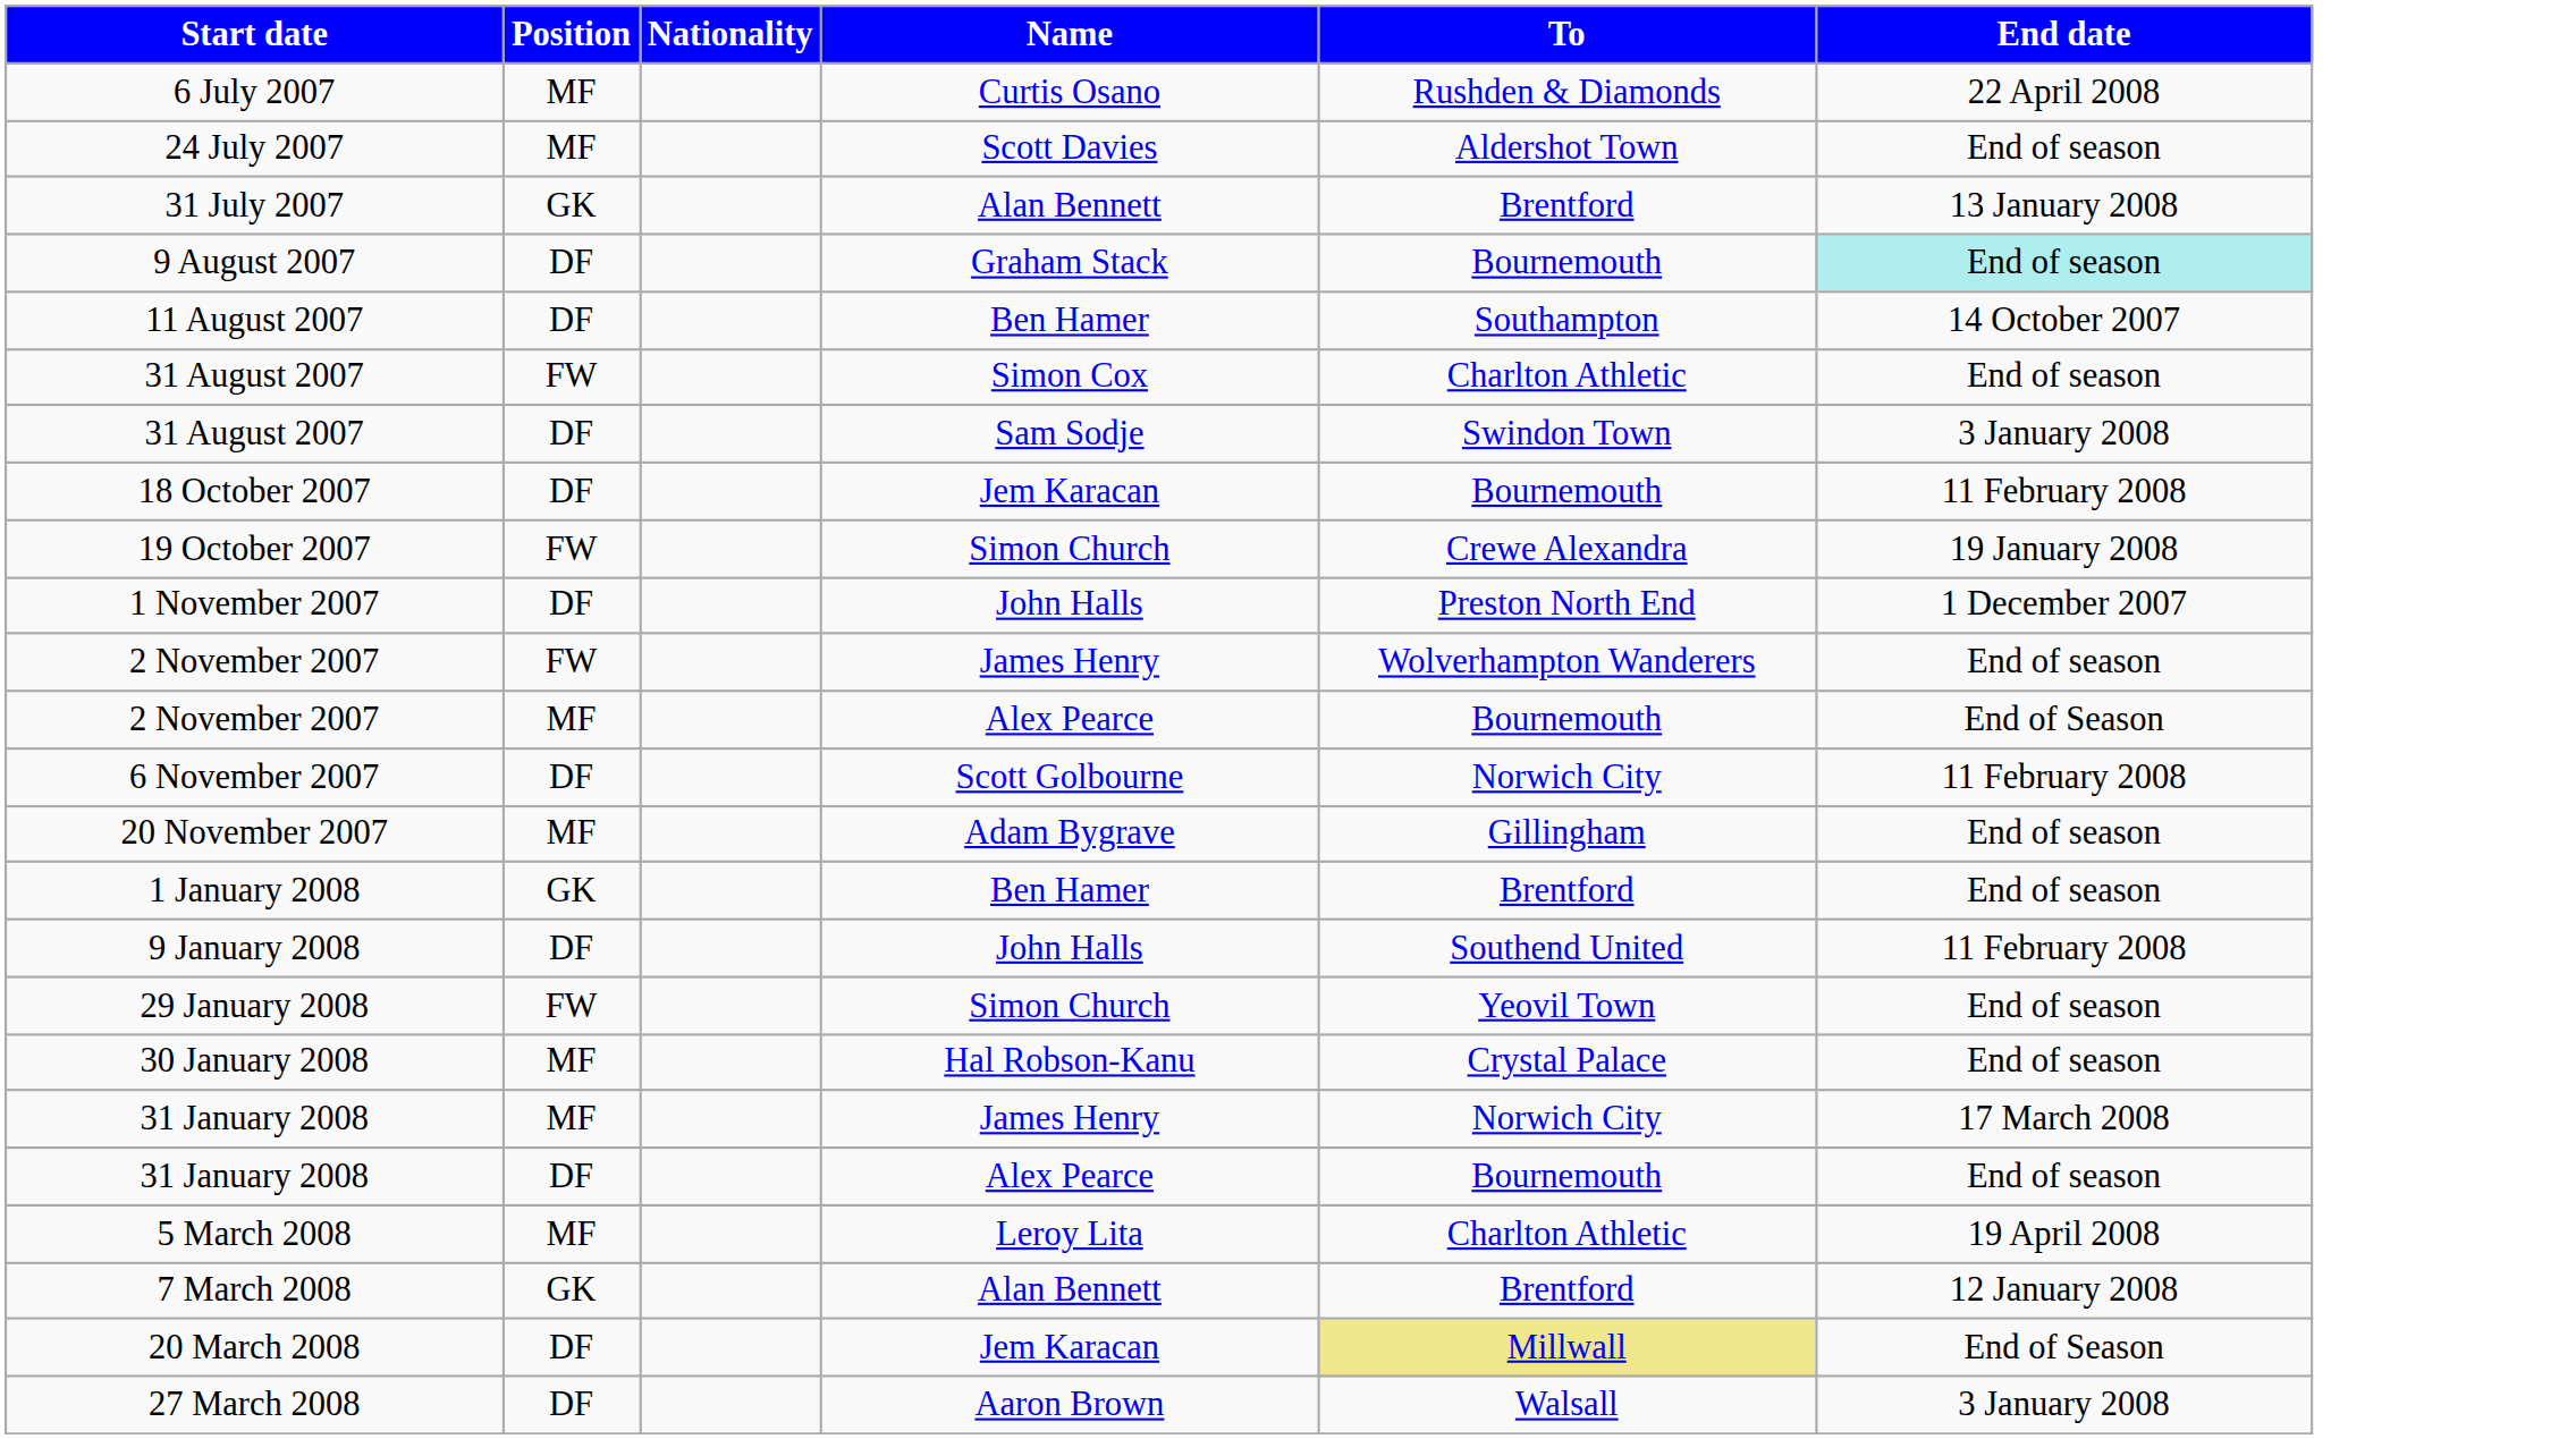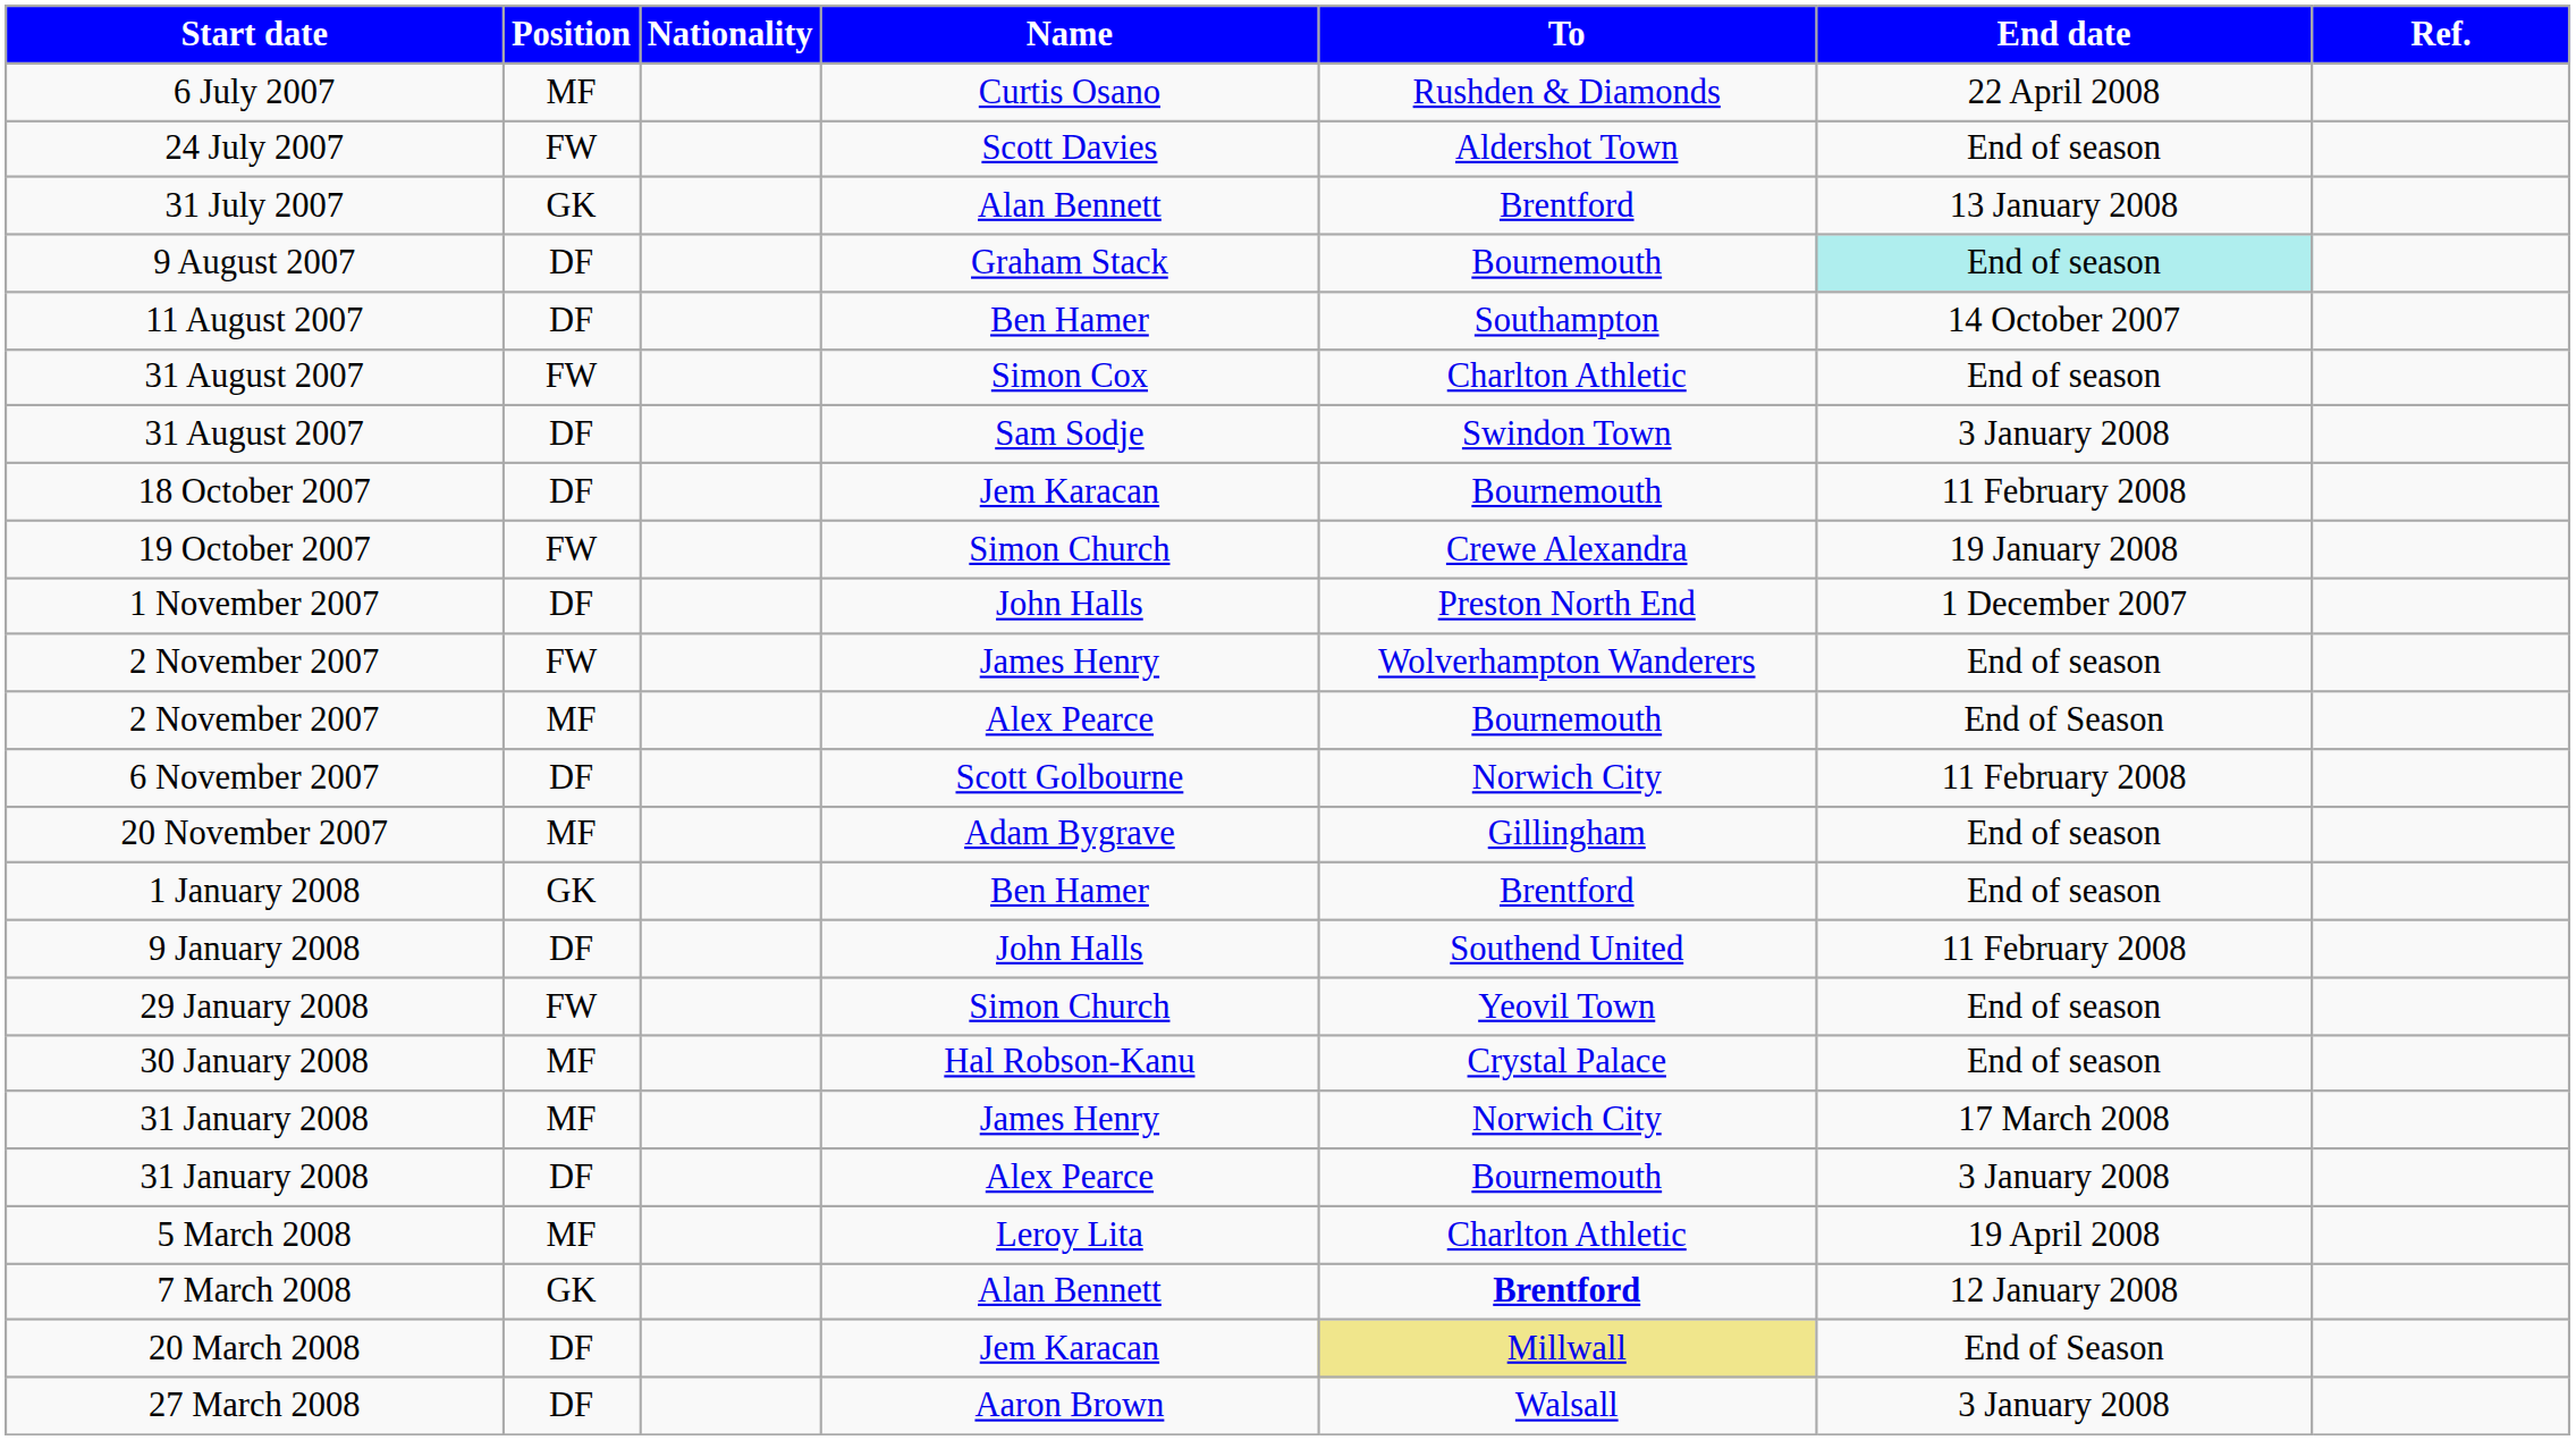 <table class="wikitable"  style="text-align:center; font-size:90%; ">
 <tr>
 <th style="background:#00f; color:white; width:200px;">Start date</th>
 <th style="background:#00f; color:white; width:50px;">Position</th>
 <th style="background:#00f; color:white; width:50px;">Nationality</th>
 <th style="background:#00f; color:white; width:200px;">Name</th>
 <th style="background:#00f; color:white; width:200px;">To</th>
 <th style="background:#00f; color:white; width:200px;">End date</th>
+<th style="background:#00f; color:white; width:100px;">Ref.</th>
 </tr>
 <tr>
 <td>6 July 2007</td>
 <td>MF</td>
 <td></td>
 <td><a href='#'>Curtis Osano</a></td>
 <td><a href='#'>Rushden & Diamonds</a></td>
 <td>22 April 2008</td>
+<td></td>
 </tr>
 <tr>
 <td>24 July 2007</td>
-<td>MF</td>
+<td>FW</td>
 <td></td>
 <td><a href='#'>Scott Davies</a></td>
 <td><a href='#'>Aldershot Town</a></td>
 <td>End of season</td>
+<td></td>
 </tr>
 <tr>
 <td>31 July 2007</td>
 <td>GK</td>
 <td></td>
 <td><a href='#'>Alan Bennett</a></td>
 <td><a href='#'>Brentford</a></td>
 <td>13 January 2008</td>
+<td></td>
 </tr>
 <tr>
 <td>9 August 2007</td>
 <td>DF</td>
 <td></td>
 <td><a href='#'>Graham Stack</a></td>
 <td><a href='#'>Bournemouth</a></td>
 <td style="background: paleturquoise;">End of season</td>
+<td></td>
 </tr>
 <tr>
 <td>11 August 2007</td>
 <td>DF</td>
 <td></td>
 <td><a href='#'>Ben Hamer</a></td>
 <td><a href='#'>Southampton</a></td>
 <td>14 October 2007</td>
+<td></td>
 </tr>
 <tr>
 <td>31 August 2007</td>
 <td>FW</td>
 <td></td>
 <td><a href='#'>Simon Cox</a></td>
 <td><a href='#'>Charlton Athletic</a></td>
 <td>End of season</td>
+<td></td>
 </tr>
 <tr>
 <td>31 August 2007</td>
 <td>DF</td>
 <td></td>
 <td><a href='#'>Sam Sodje</a></td>
 <td><a href='#'>Swindon Town</a></td>
 <td>3 January 2008</td>
+<td></td>
 </tr>
 <tr>
 <td>18 October 2007</td>
 <td>DF</td>
 <td></td>
 <td><a href='#'>Jem Karacan</a></td>
 <td><a href='#'>Bournemouth</a></td>
 <td>11 February 2008</td>
+<td></td>
 </tr>
 <tr>
 <td>19 October 2007</td>
 <td>FW</td>
 <td></td>
 <td><a href='#'>Simon Church</a></td>
 <td><a href='#'>Crewe Alexandra</a></td>
 <td>19 January 2008</td>
+<td></td>
 </tr>
 <tr>
 <td>1 November 2007</td>
 <td>DF</td>
 <td></td>
 <td><a href='#'>John Halls</a></td>
 <td><a href='#'>Preston North End</a></td>
 <td>1 December 2007</td>
+<td></td>
 </tr>
 <tr>
 <td>2 November 2007</td>
 <td>FW</td>
 <td></td>
 <td><a href='#'>James Henry</a></td>
 <td><a href='#'>Wolverhampton Wanderers</a></td>
 <td>End of season</td>
+<td></td>
 </tr>
 <tr>
 <td>2 November 2007</td>
 <td>MF</td>
 <td></td>
 <td><a href='#'>Alex Pearce</a></td>
 <td><a href='#'>Bournemouth</a></td>
 <td>End of Season</td>
+<td></td>
 </tr>
 <tr>
 <td>6 November 2007</td>
 <td>DF</td>
 <td></td>
 <td><a href='#'>Scott Golbourne</a></td>
 <td><a href='#'>Norwich City</a></td>
 <td>11 February 2008</td>
+<td></td>
 </tr>
 <tr>
 <td>20 November 2007</td>
 <td>MF</td>
 <td></td>
 <td><a href='#'>Adam Bygrave</a></td>
 <td><a href='#'>Gillingham</a></td>
 <td>End of season</td>
+<td></td>
 </tr>
 <tr>
 <td>1 January 2008</td>
 <td>GK</td>
 <td></td>
 <td><a href='#'>Ben Hamer</a></td>
 <td><a href='#'>Brentford</a></td>
 <td>End of season</td>
+<td></td>
 </tr>
 <tr>
 <td>9 January 2008</td>
 <td>DF</td>
 <td></td>
 <td><a href='#'>John Halls</a></td>
 <td><a href='#'>Southend United</a></td>
 <td>11 February 2008</td>
+<td></td>
 </tr>
 <tr>
 <td>29 January 2008</td>
 <td>FW</td>
 <td></td>
 <td><a href='#'>Simon Church</a></td>
 <td><a href='#'>Yeovil Town</a></td>
 <td>End of season</td>
+<td></td>
 </tr>
 <tr>
 <td>30 January 2008</td>
 <td>MF</td>
 <td></td>
 <td><a href='#'>Hal Robson-Kanu</a></td>
 <td><a href='#'>Crystal Palace</a></td>
 <td>End of season</td>
+<td></td>
 </tr>
 <tr>
 <td>31 January 2008</td>
 <td>MF</td>
 <td></td>
 <td><a href='#'>James Henry</a></td>
 <td><a href='#'>Norwich City</a></td>
 <td>17 March 2008</td>
+<td></td>
 </tr>
 <tr>
 <td>31 January 2008</td>
 <td>DF</td>
 <td></td>
 <td><a href='#'>Alex Pearce</a></td>
 <td><a href='#'>Bournemouth</a></td>
-<td>End of season</td>
+<td>3 January 2008</td>
+<td></td>
 </tr>
 <tr>
 <td>5 March 2008</td>
 <td>MF</td>
 <td></td>
 <td><a href='#'>Leroy Lita</a></td>
 <td><a href='#'>Charlton Athletic</a></td>
 <td>19 April 2008</td>
+<td></td>
 </tr>
 <tr>
 <td>7 March 2008</td>
 <td>GK</td>
 <td></td>
 <td><a href='#'>Alan Bennett</a></td>
-<td><a href='#'>Brentford</a></td>
+<td><strong><a href='#'>Brentford</a></strong></td>
 <td>12 January 2008</td>
+<td></td>
 </tr>
 <tr>
 <td>20 March 2008</td>
 <td>DF</td>
 <td></td>
 <td><a href='#'>Jem Karacan</a></td>
 <td style="background: khaki;"><a href='#'>Millwall</a></td>
 <td>End of Season</td>
+<td></td>
 </tr>
 <tr>
 <td>27 March 2008</td>
 <td>DF</td>
 <td></td>
 <td><a href='#'>Aaron Brown</a></td>
 <td><a href='#'>Walsall</a></td>
 <td>3 January 2008</td>
+<td></td>
 </tr>
 </table>
